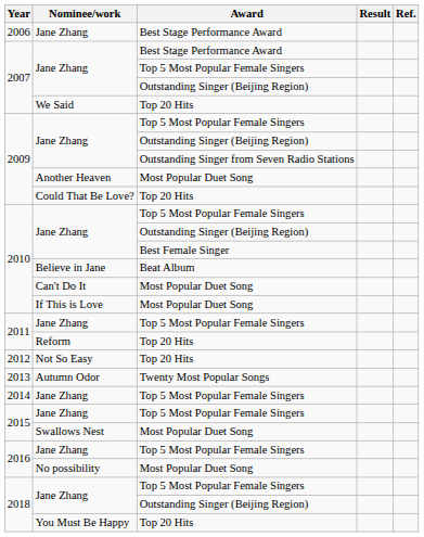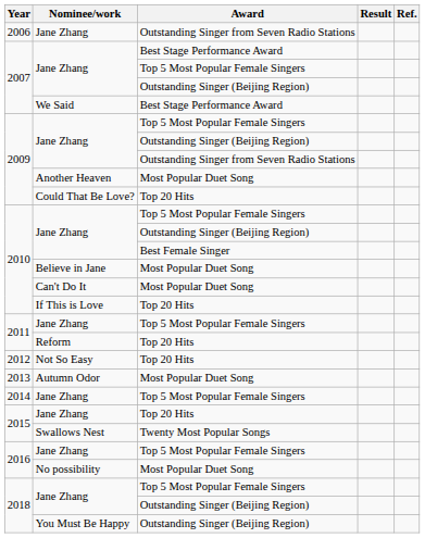 <table class="wikitable">
 <tr>
 <th>Year</th>
 <th>Nominee/work</th>
 <th>Award</th>
 <th><strong>Result</strong></th>
 <th>Ref.</th>
 </tr>
 <tr>
 <td>2006</td>
 <td>Jane Zhang</td>
-<td>Best Stage Performance Award</td>
+<td>Outstanding Singer from Seven Radio Stations</td>
 <td></td>
 <td></td>
 </tr>
 <tr>
 <td rowspan="4">2007</td>
 <td rowspan="3">Jane Zhang</td>
 <td>Best Stage Performance Award</td>
 <td></td>
 <td></td>
 </tr>
 <tr>
 <td>Top 5 Most Popular Female Singers</td>
 <td></td>
 <td></td>
 </tr>
 <tr>
 <td>Outstanding Singer (Beijing Region)</td>
 <td></td>
 <td></td>
 </tr>
 <tr>
 <td>We Said</td>
-<td>Top 20 Hits</td>
+<td>Best Stage Performance Award</td>
 <td></td>
 <td></td>
 </tr>
 <tr>
 <td rowspan="5">2009</td>
 <td rowspan="3">Jane Zhang</td>
 <td>Top 5 Most Popular Female Singers</td>
 <td></td>
 <td></td>
 </tr>
 <tr>
 <td>Outstanding Singer (Beijing Region)</td>
 <td></td>
 <td></td>
 </tr>
 <tr>
 <td>Outstanding Singer from Seven Radio Stations</td>
 <td></td>
 <td></td>
 </tr>
 <tr>
 <td>Another Heaven</td>
 <td>Most Popular Duet Song</td>
 <td></td>
 <td></td>
 </tr>
 <tr>
 <td>Could That Be Love?</td>
 <td>Top 20 Hits</td>
 <td></td>
 <td></td>
 </tr>
 <tr>
 <td rowspan="6">2010</td>
 <td rowspan="3">Jane Zhang</td>
 <td>Top 5 Most Popular Female Singers</td>
 <td></td>
 <td></td>
 </tr>
 <tr>
 <td>Outstanding Singer (Beijing Region)</td>
 <td></td>
 <td></td>
 </tr>
 <tr>
 <td>Best Female Singer</td>
 <td></td>
 <td></td>
 </tr>
 <tr>
 <td>Believe in Jane</td>
-<td>Beat Album</td>
+<td>Most Popular Duet Song</td>
 <td></td>
 <td></td>
 </tr>
 <tr>
 <td>Can't Do It</td>
 <td>Most Popular Duet Song</td>
 <td></td>
 <td></td>
 </tr>
 <tr>
 <td>If This is Love</td>
-<td>Most Popular Duet Song</td>
+<td>Top 20 Hits</td>
 <td></td>
 <td></td>
 </tr>
 <tr>
 <td rowspan="2">2011</td>
 <td>Jane Zhang</td>
 <td>Top 5 Most Popular Female Singers</td>
 <td></td>
 <td></td>
 </tr>
 <tr>
 <td>Reform</td>
 <td>Top 20 Hits</td>
 <td></td>
 <td></td>
 </tr>
 <tr>
 <td>2012</td>
 <td>Not So Easy</td>
 <td>Top 20 Hits</td>
 <td></td>
 <td></td>
 </tr>
 <tr>
 <td>2013</td>
 <td>Autumn Odor</td>
-<td>Twenty Most Popular Songs</td>
+<td>Most Popular Duet Song</td>
 <td></td>
 <td></td>
 </tr>
 <tr>
 <td>2014</td>
 <td>Jane Zhang</td>
 <td>Top 5 Most Popular Female Singers</td>
 <td></td>
 <td></td>
 </tr>
 <tr>
 <td rowspan="2">2015</td>
 <td>Jane Zhang</td>
-<td>Top 5 Most Popular Female Singers</td>
+<td>Top 20 Hits</td>
 <td></td>
 <td></td>
 </tr>
 <tr>
 <td>Swallows Nest</td>
-<td>Most Popular Duet Song</td>
+<td>Twenty Most Popular Songs</td>
 <td></td>
 <td></td>
 </tr>
 <tr>
 <td rowspan="2">2016</td>
 <td>Jane Zhang</td>
 <td>Top 5 Most Popular Female Singers</td>
 <td></td>
 <td></td>
 </tr>
 <tr>
 <td>No possibility</td>
 <td>Most Popular Duet Song</td>
 <td></td>
 <td></td>
 </tr>
 <tr>
 <td rowspan="3">2018</td>
 <td rowspan="2">Jane Zhang</td>
 <td>Top 5 Most Popular Female Singers</td>
 <td></td>
 <td></td>
 </tr>
 <tr>
 <td>Outstanding Singer (Beijing Region)</td>
 <td></td>
 <td></td>
 </tr>
 <tr>
 <td>You Must Be Happy</td>
-<td>Top 20 Hits</td>
+<td>Outstanding Singer (Beijing Region)</td>
 <td></td>
 <td></td>
 </tr>
 </table>
